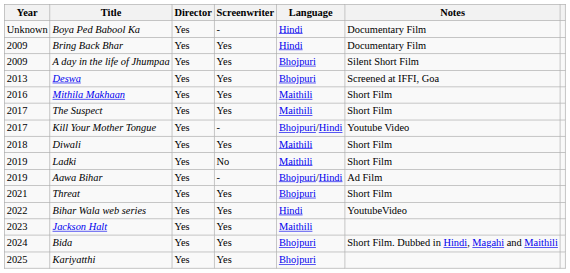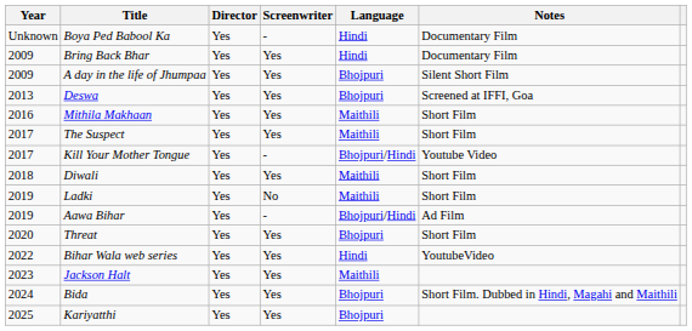 <table class="wikitable sortable plainrowheaders">
 <tr>
 <th scope="col">Year</th>
 <th scope="col">Title</th>
 <th>Director</th>
 <th>Screenwriter</th>
 <th>Language</th>
 <th scope="col" class="unsortable">Notes</th>
 <th scope="col" class="unsortable"></th>
 </tr>
 <tr>
 <td>Unknown</td>
 <td><em>Boya Ped Babool Ka</em></td>
 <td>Yes</td>
 <td>-</td>
 <td><a href='#'>Hindi</a></td>
 <td>Documentary Film</td>
 <td></td>
 </tr>
 <tr>
 <td>2009</td>
 <td><em>Bring Back Bhar</em></td>
 <td>Yes</td>
 <td>Yes</td>
 <td><a href='#'>Hindi</a></td>
 <td>Documentary Film</td>
 <td></td>
 </tr>
 <tr>
 <td>2009</td>
 <td><em>A day in the life of Jhumpaa</em></td>
 <td>Yes</td>
 <td>Yes</td>
 <td><a href='#'>Bhojpuri</a></td>
 <td>Silent Short Film</td>
 <td></td>
 </tr>
 <tr>
 <td>2013</td>
 <td><em><a href='#'>Deswa</a></em></td>
 <td>Yes</td>
 <td>Yes</td>
 <td><a href='#'>Bhojpuri</a></td>
 <td>Screened at IFFI, Goa</td>
 <td></td>
 </tr>
 <tr>
 <td>2016</td>
 <td><em><a href='#'>Mithila Makhaan</a></em></td>
 <td>Yes</td>
 <td>Yes</td>
 <td><a href='#'>Maithili</a></td>
 <td>Short Film</td>
 <td></td>
 </tr>
 <tr>
 <td>2017</td>
 <td><em>The Suspect</em></td>
 <td>Yes</td>
 <td>Yes</td>
 <td><a href='#'>Maithili</a></td>
 <td>Short Film</td>
 <td></td>
 </tr>
 <tr>
 <td>2017</td>
 <td><em>Kill Your Mother Tongue</em></td>
 <td>Yes</td>
 <td>-</td>
 <td><a href='#'>Bhojpuri</a>/<a href='#'>Hindi</a></td>
 <td>Youtube Video</td>
 <td></td>
 </tr>
 <tr>
 <td>2018</td>
 <td><em>Diwali</em></td>
 <td>Yes</td>
 <td>Yes</td>
 <td><a href='#'>Maithili</a></td>
 <td>Short Film</td>
 <td></td>
 </tr>
 <tr>
 <td>2019</td>
 <td><em>Ladki</em></td>
 <td>Yes</td>
 <td>No</td>
 <td><a href='#'>Maithili</a></td>
 <td>Short Film</td>
 <td></td>
 </tr>
 <tr>
 <td>2019</td>
 <td><em>Aawa Bihar</em></td>
 <td>Yes</td>
 <td>-</td>
 <td><a href='#'>Bhojpuri</a>/<a href='#'>Hindi</a></td>
 <td>Ad Film</td>
 <td></td>
 </tr>
 <tr>
-<td>2021</td>
+<td>2020</td>
 <td><em>Threat</em></td>
 <td>Yes</td>
 <td>Yes</td>
 <td><a href='#'>Bhojpuri</a></td>
 <td>Short Film</td>
 <td></td>
 </tr>
 <tr>
 <td>2022</td>
 <td><em>Bihar Wala web series</em></td>
 <td>Yes</td>
 <td>Yes</td>
 <td><a href='#'>Hindi</a></td>
 <td>YoutubeVideo</td>
 <td></td>
 </tr>
 <tr>
 <td>2023</td>
 <td><em><a href='#'>Jackson Halt</a></em></td>
 <td>Yes</td>
 <td>Yes</td>
 <td><a href='#'>Maithili</a></td>
 <td></td>
 <td></td>
 </tr>
 <tr>
 <td>2024</td>
 <td><em>Bida</em></td>
 <td>Yes</td>
 <td>Yes</td>
 <td><a href='#'>Bhojpuri</a></td>
 <td>Short Film. Dubbed in <a href='#'>Hindi</a>, <a href='#'>Magahi</a> and <a href='#'>Maithili</a></td>
 <td></td>
 </tr>
 <tr>
 <td>2025</td>
 <td><em>Kariyatthi</em></td>
 <td>Yes</td>
 <td>Yes</td>
 <td><a href='#'>Bhojpuri</a></td>
 <td></td>
 </tr>
 </table>
